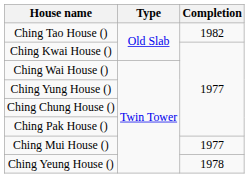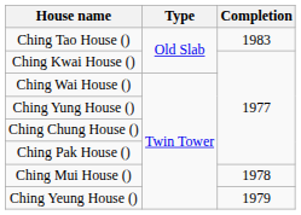 <table class="wikitable" style="text-align: center;">
 <tr>
 <th>House name</th>
 <th>Type</th>
 <th>Completion</th>
 </tr>
 <tr>
 <td>Ching Tao House ()</td>
 <td rowspan="2"><a href='#'>Old Slab</a></td>
-<td>1982</td>
+<td>1983</td>
 </tr>
 <tr>
 <td>Ching Kwai House ()</td>
 <td rowspan="5">1977</td>
 </tr>
 <tr>
 <td>Ching Wai House ()</td>
 <td rowspan="6"><a href='#'>Twin Tower</a></td>
 </tr>
 <tr>
 <td>Ching Yung House ()</td>
 </tr>
 <tr>
 <td>Ching Chung House ()</td>
 </tr>
 <tr>
 <td>Ching Pak House ()</td>
 </tr>
 <tr>
 <td>Ching Mui House ()</td>
-<td>1977</td>
+<td>1978</td>
 </tr>
 <tr>
 <td>Ching Yeung House ()</td>
-<td>1978</td>
+<td>1979</td>
 </tr>
 </table>
